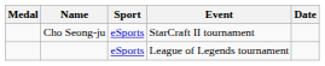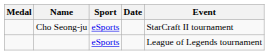 <table class="wikitable sortable" style="font-size:95%">
 <tr>
 <th>Medal</th>
 <th>Name</th>
 <th>Sport</th>
+<th>Date</th>
 <th>Event</th>
-<th>Date</th>
 </tr>
 <tr>
 <td></td>
 <td>Cho Seong-ju</td>
 <td><a href='#'>eSports</a></td>
+<td></td>
 <td>StarCraft II tournament</td>
-<td></td>
 </tr>
 <tr>
 <td></td>
 <td></td>
 <td><a href='#'>eSports</a></td>
+<td></td>
 <td>League of Legends tournament</td>
-<td></td>
 </tr>
 </table>
